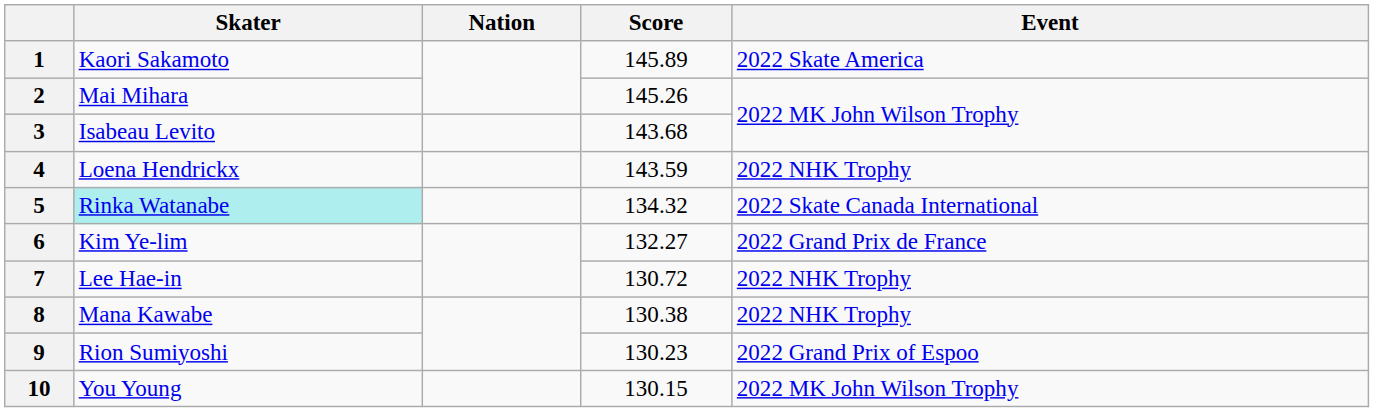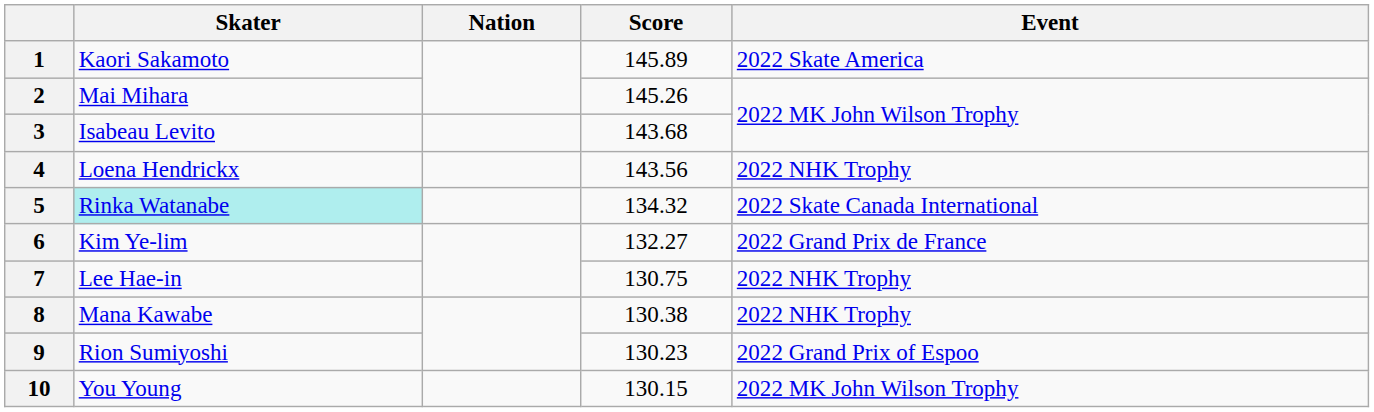 <table class="wikitable sortable" style="text-align:left; width:75%">
 <tr>
 <th scope="col"></th>
 <th scope="col">Skater</th>
 <th scope="col">Nation</th>
 <th scope="col">Score</th>
 <th scope="col">Event</th>
 </tr>
 <tr>
 <th scope="row">1</th>
 <td><a href='#'>Kaori Sakamoto</a></td>
 <td rowspan="2"></td>
 <td style="text-align:center;">145.89</td>
 <td><a href='#'>2022 Skate America</a></td>
 </tr>
 <tr>
 <th scope="row">2</th>
 <td><a href='#'>Mai Mihara</a></td>
 <td style="text-align:center;">145.26</td>
 <td rowspan="2"><a href='#'>2022 MK John Wilson Trophy</a></td>
 </tr>
 <tr>
 <th scope="row">3</th>
 <td><a href='#'>Isabeau Levito</a></td>
 <td></td>
 <td style="text-align:center;">143.68</td>
 </tr>
 <tr>
 <th scope="row">4</th>
 <td><a href='#'>Loena Hendrickx</a></td>
 <td></td>
-<td style="text-align:center;">143.59</td>
+<td style="text-align:center;">143.56</td>
 <td><a href='#'>2022 NHK Trophy</a></td>
 </tr>
 <tr>
 <th scope="row">5</th>
 <td style="background: paleturquoise;"><a href='#'>Rinka Watanabe</a></td>
 <td></td>
 <td style="text-align:center;">134.32</td>
 <td><a href='#'>2022 Skate Canada International</a></td>
 </tr>
 <tr>
 <th scope="row">6</th>
 <td><a href='#'>Kim Ye-lim</a></td>
 <td rowspan="2"></td>
 <td style="text-align:center;">132.27</td>
 <td><a href='#'>2022 Grand Prix de France</a></td>
 </tr>
 <tr>
 <th scope="row">7</th>
 <td><a href='#'>Lee Hae-in</a></td>
-<td style="text-align:center;">130.72</td>
+<td style="text-align:center;">130.75</td>
 <td><a href='#'>2022 NHK Trophy</a></td>
 </tr>
 <tr>
 <th scope="row">8</th>
 <td><a href='#'>Mana Kawabe</a></td>
 <td rowspan="2"></td>
 <td style="text-align:center;">130.38</td>
 <td><a href='#'>2022 NHK Trophy</a></td>
 </tr>
 <tr>
 <th scope="row">9</th>
 <td><a href='#'>Rion Sumiyoshi</a></td>
 <td style="text-align:center;">130.23</td>
 <td><a href='#'>2022 Grand Prix of Espoo</a></td>
 </tr>
 <tr>
 <th scope="row">10</th>
 <td><a href='#'>You Young</a></td>
 <td></td>
 <td style="text-align:center;">130.15</td>
 <td><a href='#'>2022 MK John Wilson Trophy</a></td>
 </tr>
 </table>
